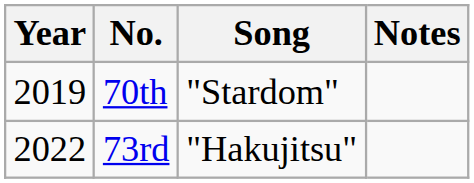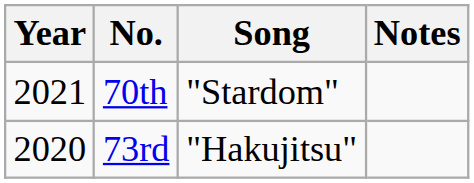 <table class="wikitable">
 <tr>
 <th>Year</th>
 <th>No.</th>
 <th>Song</th>
 <th>Notes</th>
 </tr>
 <tr>
-<td>2019</td>
+<td>2021</td>
 <td><a href='#'>70th</a></td>
 <td>"Stardom"</td>
 <td></td>
 </tr>
 <tr>
-<td>2022</td>
+<td>2020</td>
 <td><a href='#'>73rd</a></td>
 <td>"Hakujitsu"</td>
 <td></td>
 </tr>
 </table>
